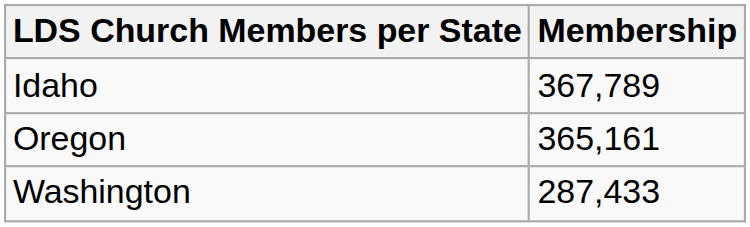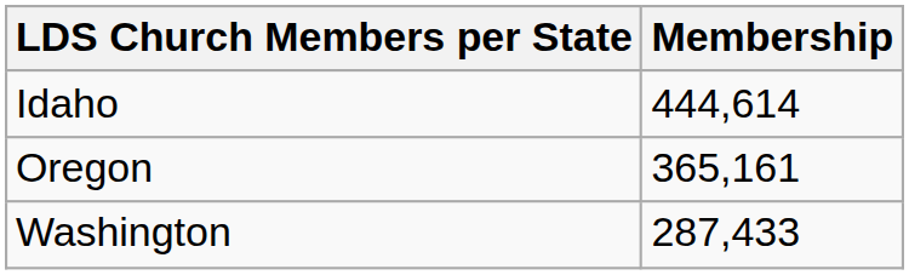 <table class="wikitable">
 <tr>
 <th>LDS Church Members per State</th>
 <th>Membership</th>
 </tr>
 <tr>
 <td>Idaho</td>
-<td>367,789</td>
+<td>444,614</td>
 </tr>
 <tr>
 <td>Oregon</td>
 <td>365,161</td>
 </tr>
 <tr>
 <td>Washington</td>
 <td>287,433</td>
 </tr>
 </table>
